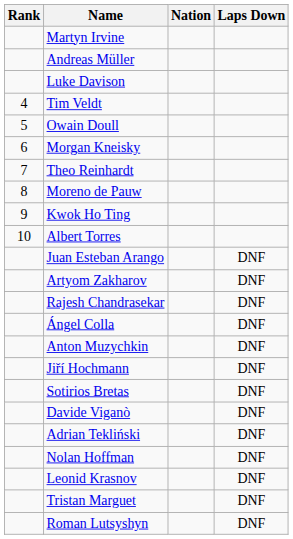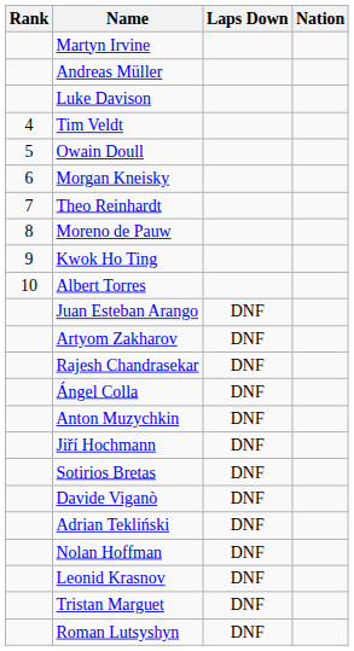 <table class="wikitable sortable" style="text-align:center">
 <tr>
 <th>Rank</th>
 <th>Name</th>
+<th>Laps Down</th>
 <th>Nation</th>
-<th>Laps Down</th>
 </tr>
 <tr>
 <td></td>
 <td align=left><a href='#'>Martyn Irvine</a></td>
+<td></td>
 <td align=left></td>
-<td></td>
 </tr>
 <tr>
 <td></td>
 <td align=left><a href='#'>Andreas Müller</a></td>
+<td></td>
 <td align=left></td>
-<td></td>
 </tr>
 <tr>
 <td></td>
 <td align=left><a href='#'>Luke Davison</a></td>
+<td></td>
 <td align=left></td>
-<td></td>
 </tr>
 <tr>
 <td>4</td>
 <td align=left><a href='#'>Tim Veldt</a></td>
+<td></td>
 <td align=left></td>
-<td></td>
 </tr>
 <tr>
 <td>5</td>
 <td align=left><a href='#'>Owain Doull</a></td>
+<td></td>
 <td align=left></td>
-<td></td>
 </tr>
 <tr>
 <td>6</td>
 <td align=left><a href='#'>Morgan Kneisky</a></td>
+<td></td>
 <td align=left></td>
-<td></td>
 </tr>
 <tr>
 <td>7</td>
 <td align=left><a href='#'>Theo Reinhardt</a></td>
+<td></td>
 <td align=left></td>
-<td></td>
 </tr>
 <tr>
 <td>8</td>
 <td align=left><a href='#'>Moreno de Pauw</a></td>
+<td></td>
 <td align=left></td>
-<td></td>
 </tr>
 <tr>
 <td>9</td>
 <td align=left><a href='#'>Kwok Ho Ting</a></td>
+<td></td>
 <td align=left></td>
-<td></td>
 </tr>
 <tr>
 <td>10</td>
 <td align=left><a href='#'>Albert Torres</a></td>
+<td></td>
 <td align=left></td>
-<td></td>
 </tr>
 <tr>
 <td></td>
 <td align=left><a href='#'>Juan Esteban Arango</a></td>
+<td>DNF</td>
 <td align=left></td>
-<td>DNF</td>
 </tr>
 <tr>
 <td></td>
 <td align=left><a href='#'>Artyom Zakharov</a></td>
+<td>DNF</td>
 <td align=left></td>
-<td>DNF</td>
 </tr>
 <tr>
 <td></td>
 <td align=left><a href='#'>Rajesh Chandrasekar</a></td>
+<td>DNF</td>
 <td align=left></td>
-<td>DNF</td>
 </tr>
 <tr>
 <td></td>
 <td align=left><a href='#'>Ángel Colla</a></td>
+<td>DNF</td>
 <td align=left></td>
-<td>DNF</td>
 </tr>
 <tr>
 <td></td>
 <td align=left><a href='#'>Anton Muzychkin</a></td>
+<td>DNF</td>
 <td align=left></td>
-<td>DNF</td>
 </tr>
 <tr>
 <td></td>
 <td align=left><a href='#'>Jiří Hochmann</a></td>
+<td>DNF</td>
 <td align=left></td>
-<td>DNF</td>
 </tr>
 <tr>
 <td></td>
 <td align=left><a href='#'>Sotirios Bretas</a></td>
+<td>DNF</td>
 <td align=left></td>
-<td>DNF</td>
 </tr>
 <tr>
 <td></td>
 <td align=left><a href='#'>Davide Viganò</a></td>
+<td>DNF</td>
 <td align=left></td>
-<td>DNF</td>
 </tr>
 <tr>
 <td></td>
 <td align=left><a href='#'>Adrian Tekliński</a></td>
+<td>DNF</td>
 <td align=left></td>
-<td>DNF</td>
 </tr>
 <tr>
 <td></td>
 <td align=left><a href='#'>Nolan Hoffman</a></td>
+<td>DNF</td>
 <td align=left></td>
-<td>DNF</td>
 </tr>
 <tr>
 <td></td>
 <td align=left><a href='#'>Leonid Krasnov</a></td>
+<td>DNF</td>
 <td align=left></td>
-<td>DNF</td>
 </tr>
 <tr>
 <td></td>
 <td align=left><a href='#'>Tristan Marguet</a></td>
+<td>DNF</td>
 <td align=left></td>
-<td>DNF</td>
 </tr>
 <tr>
 <td></td>
 <td align=left><a href='#'>Roman Lutsyshyn</a></td>
+<td>DNF</td>
 <td align=left></td>
-<td>DNF</td>
 </tr>
 </table>
